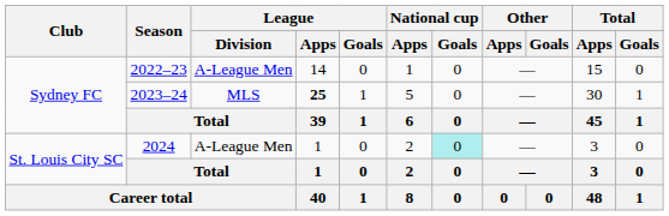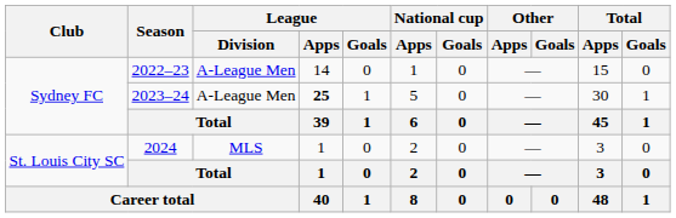 <table class="wikitable" style="text-align: center;">
 <tr>
 <th rowspan="2">Club</th>
 <th rowspan="2">Season</th>
 <th colspan="3">League</th>
 <th colspan="2">National cup</th>
 <th colspan="2">Other</th>
 <th colspan="2">Total</th>
 </tr>
 <tr>
 <th>Division</th>
 <th>Apps</th>
 <th>Goals</th>
 <th>Apps</th>
 <th>Goals</th>
 <th>Apps</th>
 <th>Goals</th>
 <th>Apps</th>
 <th>Goals</th>
 </tr>
 <tr>
 <td rowspan="3"><a href='#'>Sydney FC</a></td>
 <td><a href='#'>2022–23</a></td>
 <td><a href='#'>A-League Men</a></td>
 <td>14</td>
 <td>0</td>
 <td>1</td>
 <td>0</td>
 <td colspan="2">—</td>
 <td>15</td>
 <td>0</td>
 </tr>
 <tr>
 <td><a href='#'>2023–24</a></td>
-<td><a href='#'>MLS</a></td>
+<td>A-League Men</td>
 <td><strong>25</strong></td>
 <td>1</td>
 <td>5</td>
 <td>0</td>
 <td colspan="2">—</td>
 <td>30</td>
 <td>1</td>
 </tr>
 <tr>
 <th colspan="2">Total</th>
 <th>39</th>
 <th>1</th>
 <th>6</th>
 <th>0</th>
 <th colspan="2">—</th>
 <th>45</th>
 <th>1</th>
 </tr>
 <tr>
 <td rowspan="2"><a href='#'>St. Louis City SC</a></td>
 <td><a href='#'>2024</a></td>
-<td>A-League Men</td>
+<td><a href='#'>MLS</a></td>
 <td>1</td>
 <td>0</td>
 <td>2</td>
-<td style="background: paleturquoise;">0</td>
+<td>0</td>
 <td colspan="2">—</td>
 <td>3</td>
 <td>0</td>
 </tr>
 <tr>
 <th colspan="2">Total</th>
 <th>1</th>
 <th>0</th>
 <th>2</th>
 <th>0</th>
 <th colspan="2">—</th>
 <th>3</th>
 <th>0</th>
 </tr>
 <tr>
 <th colspan="3">Career total</th>
 <th>40</th>
 <th>1</th>
 <th>8</th>
 <th>0</th>
 <th>0</th>
 <th>0</th>
 <th>48</th>
 <th>1</th>
 </tr>
 </table>
